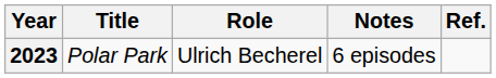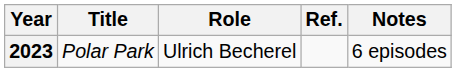 <table class="wikitable sortable plainrowheaders">
 <tr>
 <th scope="col">Year</th>
 <th scope="col">Title</th>
 <th scope="col">Role</th>
+<th scope="col" class="unsortable">Ref.</th>
 <th scope="col" class="unsortable">Notes</th>
-<th scope="col" class="unsortable">Ref.</th>
 </tr>
 <tr>
 <th scope="row">2023</th>
 <td><em>Polar Park</em></td>
 <td>Ulrich Becherel</td>
+<td align="center"></td>
 <td>6 episodes</td>
-<td align="center"></td>
 </tr>
 </table>
